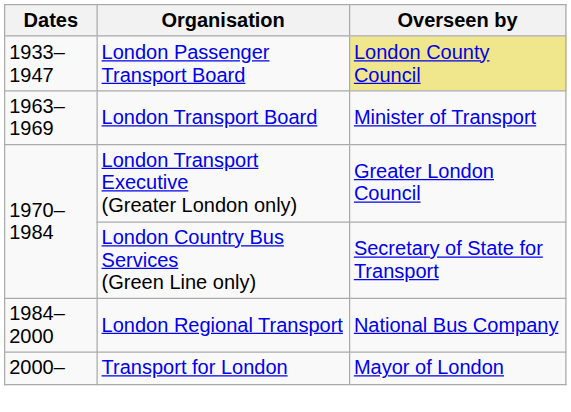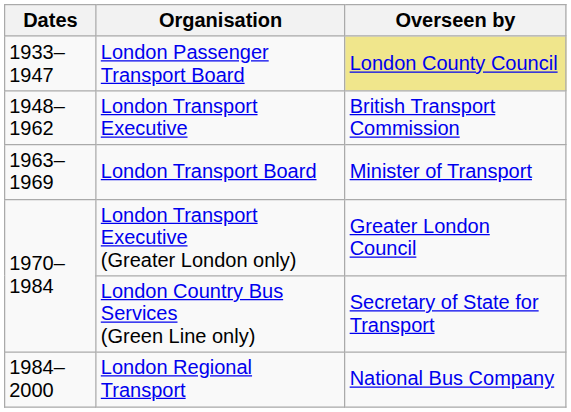 <table class="wikitable floatright" style="max-width:450px;">
 <tr>
 <th>Dates</th>
 <th>Organisation</th>
 <th>Overseen by</th>
 </tr>
 <tr>
 <td>1933–1947</td>
 <td><a href='#'>London Passenger Transport Board</a></td>
 <td style="background: khaki;"><a href='#'>London County Council</a></td>
+</tr>
+<tr>
+<td>1948–1962</td>
+<td><a href='#'>London Transport Executive</a></td>
+<td><a href='#'>British Transport Commission</a></td>
 </tr>
 <tr>
 <td>1963–1969</td>
 <td><a href='#'>London Transport Board</a></td>
 <td><a href='#'>Minister of Transport</a></td>
 </tr>
 <tr>
 <td rowspan="2">1970–1984</td>
 <td><a href='#'>London Transport Executive</a><br>(Greater London only)</td>
 <td><a href='#'>Greater London Council</a></td>
 </tr>
 <tr>
 <td><a href='#'>London Country Bus Services</a><br>(Green Line only)</td>
 <td><a href='#'>Secretary of State for Transport</a></td>
 </tr>
 <tr>
 <td>1984–2000</td>
 <td><a href='#'>London Regional Transport</a></td>
 <td><a href='#'>National Bus Company</a></td>
 </tr>
-<tr>
-<td>2000–</td>
-<td><a href='#'>Transport for London</a></td>
-<td><a href='#'>Mayor of London</a></td>
-</tr>
 </table>
